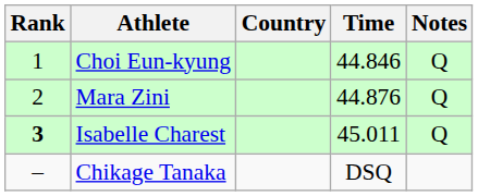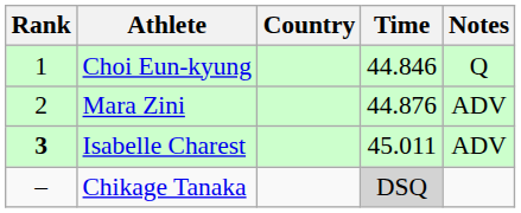 <table class="wikitable sortable" style="text-align:center">
 <tr>
 <th>Rank</th>
 <th>Athlete</th>
 <th>Country</th>
 <th>Time</th>
 <th>Notes</th>
 </tr>
 <tr bgcolor=ccffcc>
 <td>1</td>
 <td align=left><a href='#'>Choi Eun-kyung</a></td>
 <td align=left></td>
 <td>44.846</td>
 <td>Q</td>
 </tr>
 <tr bgcolor=ccffcc>
 <td>2</td>
 <td align=left><a href='#'>Mara Zini</a></td>
 <td align=left></td>
 <td>44.876</td>
-<td>Q</td>
+<td>ADV</td>
 </tr>
 <tr bgcolor=ccffcc>
 <td><strong>3</strong></td>
 <td align=left><a href='#'>Isabelle Charest</a></td>
 <td align=left></td>
 <td>45.011</td>
-<td>Q</td>
+<td>ADV</td>
 </tr>
 <tr>
 <td>–</td>
 <td align=left><a href='#'>Chikage Tanaka</a></td>
 <td align=left></td>
-<td>DSQ</td>
+<td style="background: lightgrey;">DSQ</td>
 <td></td>
 </tr>
 </table>
